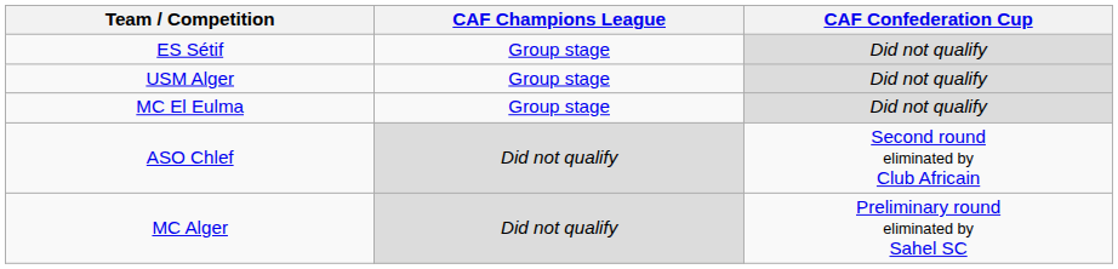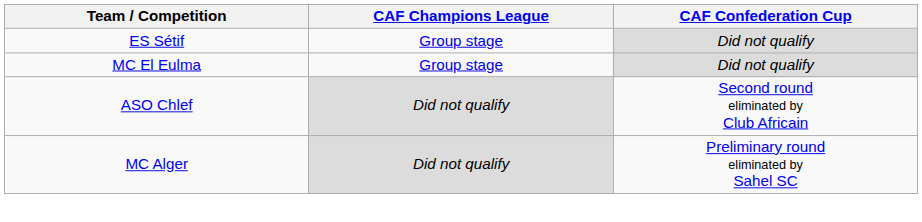 <table class="wikitable">
 <tr>
 <th style="width:20%;">Team / Competition</th>
 <th style="width:20%;"><a href='#'>CAF Champions League</a></th>
 <th style="width:20%;"><a href='#'>CAF Confederation Cup</a></th>
 </tr>
 <tr style="text-align:center;">
 <td><a href='#'>ES Sétif</a></td>
-<td><a href='#'>Group stage</a></td>
-<td style="background:#dcdcdc;"><em>Did not qualify</em></td>
-</tr>
-<tr style="text-align:center;">
-<td><a href='#'>USM Alger</a></td>
 <td><a href='#'>Group stage</a></td>
 <td style="background:#dcdcdc;"><em>Did not qualify</em></td>
 </tr>
 <tr style="text-align:center;">
 <td><a href='#'>MC El Eulma</a></td>
 <td><a href='#'>Group stage</a></td>
 <td style="background:#dcdcdc;"><em>Did not qualify</em></td>
 </tr>
 <tr style="text-align:center;">
 <td><a href='#'>ASO Chlef</a></td>
 <td style="background:#dcdcdc;"><em>Did not qualify</em></td>
 <td><a href='#'>Second round</a> <br> <small>eliminated by</small> <br>  <a href='#'>Club Africain</a></td>
 </tr>
 <tr style="text-align:center;">
 <td><a href='#'>MC Alger</a></td>
 <td style="background:#dcdcdc;"><em>Did not qualify</em></td>
 <td><a href='#'>Preliminary round</a> <br> <small>eliminated by</small> <br>  <a href='#'>Sahel SC</a></td>
 </tr>
 </table>
